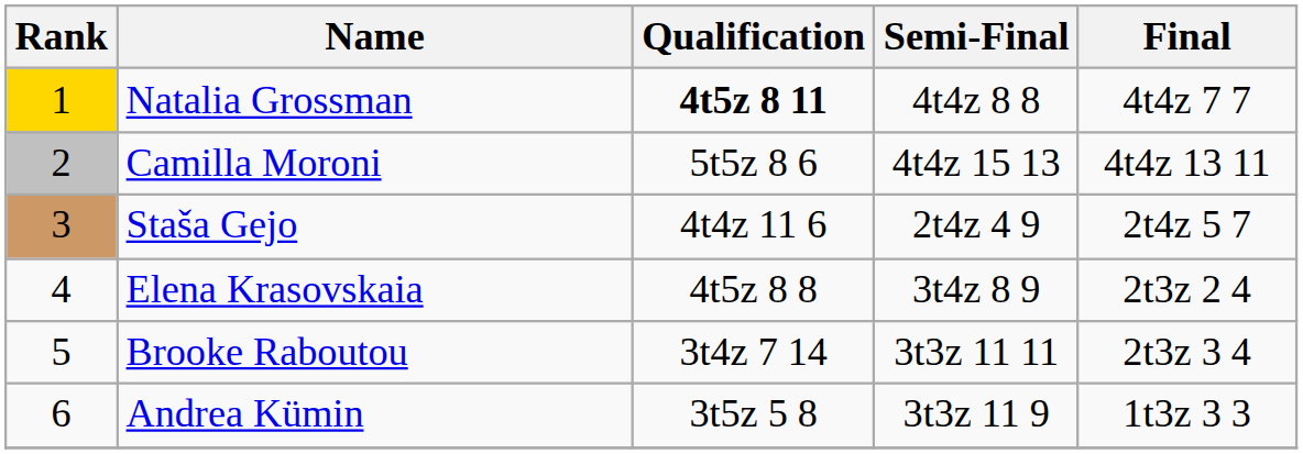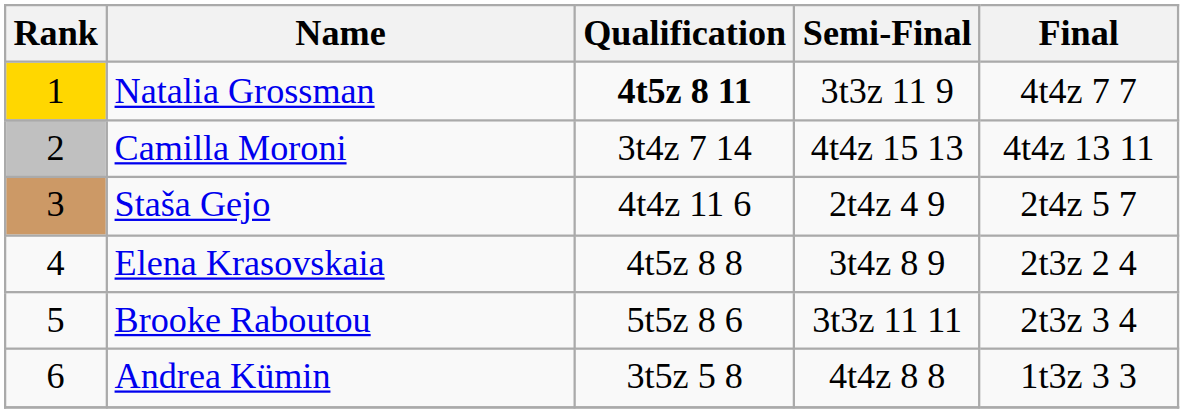 <table class="wikitable sortable" style="text-align:center">
 <tr>
 <th>Rank</th>
 <th width = "200">Name</th>
 <th colspan="1" rowspan="1">Qualification</th>
 <th colspan="1" rowspan="1">Semi-Final</th>
 <th width = "80">Final</th>
 </tr>
 <tr>
 <td align="center" style="background: gold">1</td>
 <td align="left"> <a href='#'>Natalia Grossman</a></td>
 <td><strong>4t5z 8 11</strong></td>
-<td>4t4z 8 8</td>
+<td>3t3z 11 9</td>
 <td align="center">4t4z 7 7</td>
 </tr>
 <tr>
 <td align="center" style="background: silver">2</td>
 <td align="left"> <a href='#'>Camilla Moroni</a></td>
-<td>5t5z 8 6</td>
+<td>3t4z 7 14</td>
 <td>4t4z 15 13</td>
 <td align="center">4t4z 13 11</td>
 </tr>
 <tr>
 <td align="center" style="background: #cc9966">3</td>
 <td align="left"> <a href='#'>Staša Gejo</a></td>
 <td>4t4z 11 6</td>
 <td>2t4z 4 9</td>
 <td align="center">2t4z 5 7</td>
 </tr>
 <tr>
 <td align="center">4</td>
 <td align="left"> <a href='#'>Elena Krasovskaia</a></td>
 <td>4t5z 8 8</td>
 <td>3t4z 8 9</td>
 <td align="center">2t3z 2 4</td>
 </tr>
 <tr>
 <td align="center">5</td>
 <td align="left"> <a href='#'>Brooke Raboutou</a></td>
-<td>3t4z 7 14</td>
+<td>5t5z 8 6</td>
 <td>3t3z 11 11</td>
 <td align="center">2t3z 3 4</td>
 </tr>
 <tr>
 <td align="center">6</td>
 <td align="left"> <a href='#'>Andrea Kümin</a></td>
 <td>3t5z 5 8</td>
-<td>3t3z 11 9</td>
+<td>4t4z 8 8</td>
 <td align="center">1t3z 3 3</td>
 </tr>
 <tr>
 </tr>
 </table>
